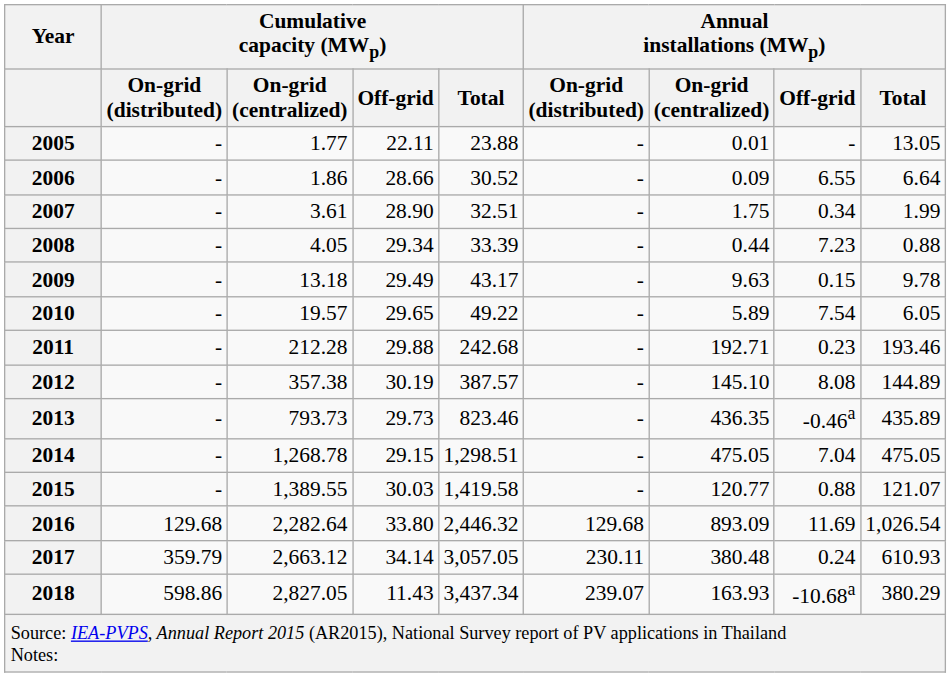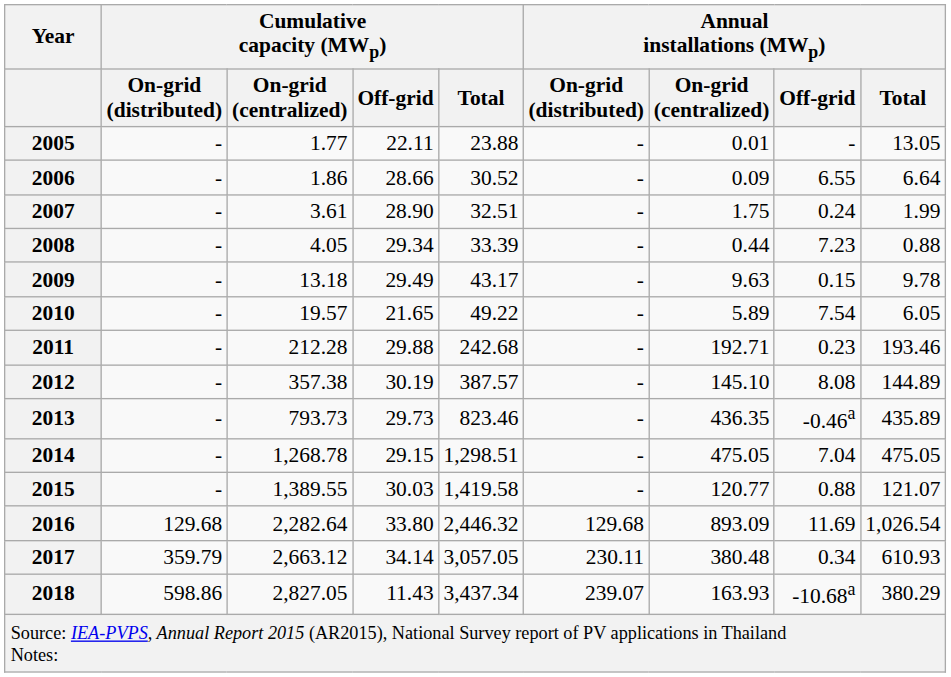 <table class="wikitable floatleft" style="text-align: right;">
 <tr>
 <th width=65>Year</th>
 <th colspan="4">Cumulative<br>capacity (MW<sub>p</sub>)</th>
 <th colspan="4">Annual<br>installations (MW<sub>p</sub>)</th>
 </tr>
 <tr>
 <th> </th>
 <th>On-grid<br>(distributed)</th>
 <th>On-grid<br>(centralized)</th>
 <th>Off-grid</th>
 <th>Total</th>
 <th>On-grid<br>(distributed)</th>
 <th>On-grid<br>(centralized)</th>
 <th>Off-grid</th>
 <th>Total</th>
 </tr>
 <tr>
 <th>2005</th>
 <td>-</td>
 <td>1.77</td>
 <td>22.11</td>
 <td>23.88</td>
 <td>-</td>
 <td>0.01</td>
 <td>-</td>
 <td>13.05</td>
 </tr>
 <tr>
 <th>2006</th>
 <td>-</td>
 <td>1.86</td>
 <td>28.66</td>
 <td>30.52</td>
 <td>-</td>
 <td>0.09</td>
 <td>6.55</td>
 <td>6.64</td>
 </tr>
 <tr>
 <th>2007</th>
 <td>-</td>
 <td>3.61</td>
 <td>28.90</td>
 <td>32.51</td>
 <td>-</td>
 <td>1.75</td>
-<td>0.34</td>
+<td>0.24</td>
 <td>1.99</td>
 </tr>
 <tr>
 <th>2008</th>
 <td>-</td>
 <td>4.05</td>
 <td>29.34</td>
 <td>33.39</td>
 <td>-</td>
 <td>0.44</td>
 <td>7.23</td>
 <td>0.88</td>
 </tr>
 <tr>
 <th>2009</th>
 <td>-</td>
 <td>13.18</td>
 <td>29.49</td>
 <td>43.17</td>
 <td>-</td>
 <td>9.63</td>
 <td>0.15</td>
 <td>9.78</td>
 </tr>
 <tr>
 <th>2010</th>
 <td>-</td>
 <td>19.57</td>
-<td>29.65</td>
+<td>21.65</td>
 <td>49.22</td>
 <td>-</td>
 <td>5.89</td>
 <td>7.54</td>
 <td>6.05</td>
 </tr>
 <tr>
 <th>2011</th>
 <td>-</td>
 <td>212.28</td>
 <td>29.88</td>
 <td>242.68</td>
 <td>-</td>
 <td>192.71</td>
 <td>0.23</td>
 <td>193.46</td>
 </tr>
 <tr>
 <th>2012</th>
 <td>-</td>
 <td>357.38</td>
 <td>30.19</td>
 <td>387.57</td>
 <td>-</td>
 <td>145.10</td>
 <td>8.08</td>
 <td>144.89</td>
 </tr>
 <tr>
 <th>2013</th>
 <td>-</td>
 <td>793.73</td>
 <td>29.73</td>
 <td>823.46</td>
 <td>-</td>
 <td>436.35</td>
 <td>-0.46<sup>a</sup></td>
 <td>435.89</td>
 </tr>
 <tr>
 <th>2014</th>
 <td>-</td>
 <td>1,268.78</td>
 <td>29.15</td>
 <td>1,298.51</td>
 <td>-</td>
 <td>475.05</td>
 <td>7.04</td>
 <td>475.05</td>
 </tr>
 <tr>
 <th>2015</th>
 <td>-</td>
 <td>1,389.55</td>
 <td>30.03</td>
 <td>1,419.58</td>
 <td>-</td>
 <td>120.77</td>
 <td>0.88</td>
 <td>121.07</td>
 </tr>
 <tr>
 <th>2016</th>
 <td>129.68</td>
 <td>2,282.64</td>
 <td>33.80</td>
 <td>2,446.32</td>
 <td>129.68</td>
 <td>893.09</td>
 <td>11.69</td>
 <td>1,026.54</td>
 </tr>
 <tr>
 <th>2017</th>
 <td>359.79</td>
 <td>2,663.12</td>
 <td>34.14</td>
 <td>3,057.05</td>
 <td>230.11</td>
 <td>380.48</td>
-<td>0.24</td>
+<td>0.34</td>
 <td>610.93</td>
 </tr>
 <tr>
 <th>2018</th>
 <td>598.86</td>
 <td>2,827.05</td>
 <td>11.43</td>
 <td>3,437.34</td>
 <td>239.07</td>
 <td>163.93</td>
 <td>-10.68<sup>a</sup></td>
 <td>380.29</td>
 </tr>
 <tr>
 <th colspan="9" style="font-size: 0.85em; font-weight: normal; text-align: left; padding: 6px 2px 4px 4px;">Source: <em><a href='#'>IEA-PVPS</a>, Annual Report 2015</em> (AR2015), National Survey report of PV applications in Thailand <br>Notes:<br></th>
 </tr>
 </table>
